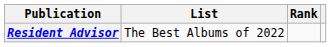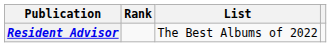 <table class="wikitable sortable plainrowheaders">
 <tr>
 <th scope="col">Publication</th>
+<th scope="col">Rank</th>
 <th scope="col">List</th>
-<th scope="col">Rank</th>
 <th scope="col" class="unsortable"></th>
 </tr>
 <tr>
 <th scope="row"><em><a href='#'>Resident Advisor</a></em></th>
+<td></td>
 <td>The Best Albums of 2022</td>
-<td></td>
 <td></td>
 </tr>
 </table>
